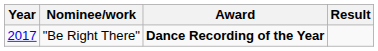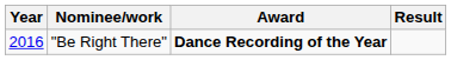 <table class="wikitable">
 <tr>
 <th>Year</th>
 <th>Nominee/work</th>
 <th>Award</th>
 <th>Result</th>
 </tr>
 <tr>
-<td><a href='#'>2017</a></td>
+<td><a href='#'>2016</a></td>
 <td>"Be Right There"<br></td>
 <td><strong>Dance Recording of the Year</strong></td>
 <td></td>
 </tr>
 </table>
